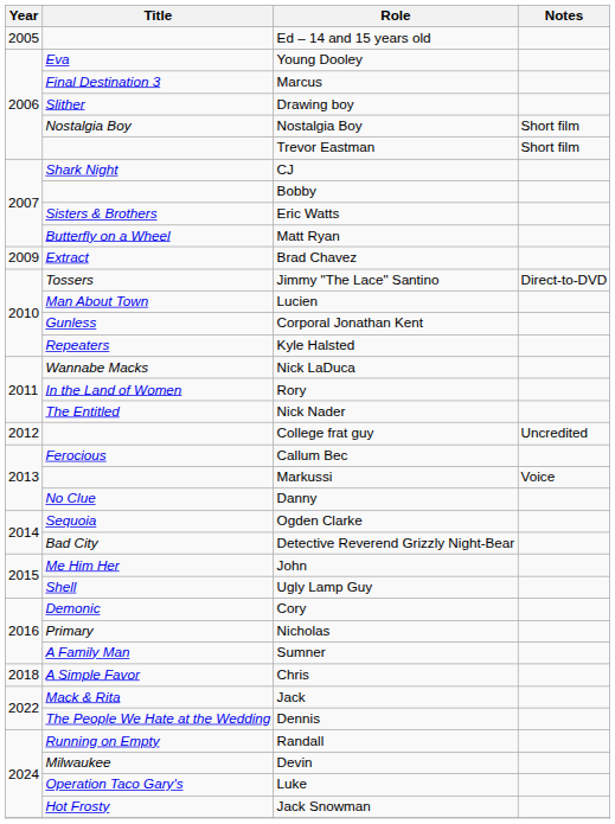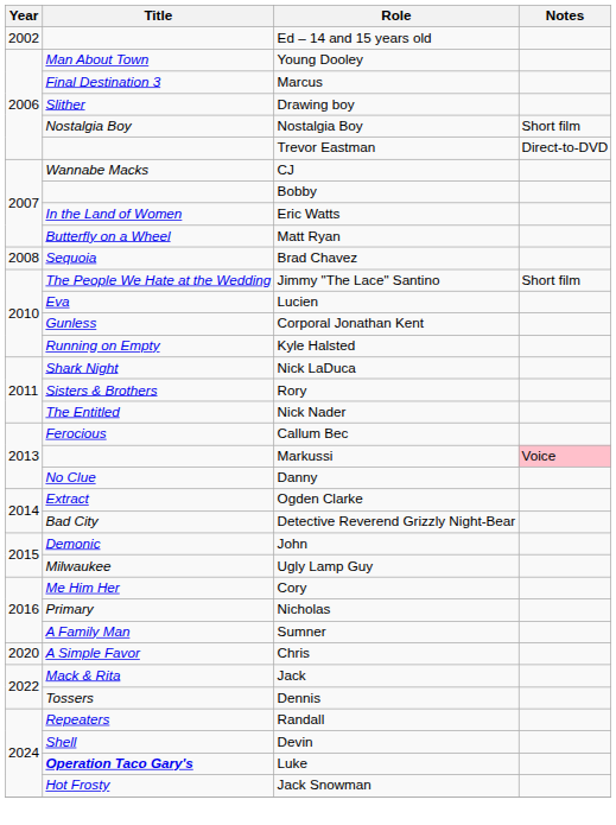 <table class="wikitable sortable">
 <tr>
 <th>Year</th>
 <th>Title</th>
 <th>Role</th>
 <th class="unsortable">Notes</th>
 </tr>
 <tr>
-<td>2005</td>
+<td>2002</td>
 <td><em></em></td>
 <td>Ed – 14 and 15 years old</td>
 <td></td>
 </tr>
 <tr>
 <td rowspan="5">2006</td>
-<td><em><a href='#'>Eva</a></em></td>
+<td><em><a href='#'>Man About Town</a></em></td>
 <td>Young Dooley</td>
 <td></td>
 </tr>
 <tr>
 <td><em><a href='#'>Final Destination 3</a></em></td>
 <td>Marcus</td>
 <td></td>
 </tr>
 <tr>
 <td><em><a href='#'>Slither</a></em></td>
 <td>Drawing boy</td>
 <td></td>
 </tr>
 <tr>
 <td><em>Nostalgia Boy</em></td>
 <td>Nostalgia Boy</td>
 <td>Short film</td>
 </tr>
 <tr>
 <td><em></em></td>
 <td>Trevor Eastman</td>
-<td>Short film</td>
+<td>Direct-to-DVD</td>
 </tr>
 <tr>
 <td rowspan="4">2007</td>
-<td><em><a href='#'>Shark Night</a></em></td>
+<td><em>Wannabe Macks</em></td>
 <td>CJ</td>
 <td></td>
 </tr>
 <tr>
 <td><em></em></td>
 <td>Bobby</td>
 <td></td>
 </tr>
 <tr>
-<td><em><a href='#'>Sisters & Brothers</a></em></td>
+<td><em><a href='#'>In the Land of Women</a></em></td>
 <td>Eric Watts</td>
 <td></td>
 </tr>
 <tr>
 <td><em><a href='#'>Butterfly on a Wheel</a></em></td>
 <td>Matt Ryan</td>
 <td></td>
 </tr>
 <tr>
-<td>2009</td>
-<td><em><a href='#'>Extract</a></em></td>
+<td>2008</td>
+<td><em><a href='#'>Sequoia</a></em></td>
 <td>Brad Chavez</td>
 <td></td>
 </tr>
 <tr>
 <td rowspan="4">2010</td>
-<td><em>Tossers</em></td>
+<td data-sort-value="People We Hate at the Wedding, The"><em><a href='#'>The People We Hate at the Wedding</a></em></td>
 <td>Jimmy "The Lace" Santino</td>
-<td>Direct-to-DVD</td>
+<td>Short film</td>
 </tr>
 <tr>
-<td><em><a href='#'>Man About Town</a></em></td>
+<td><em><a href='#'>Eva</a></em></td>
 <td>Lucien</td>
 <td></td>
 </tr>
 <tr>
 <td><em><a href='#'>Gunless</a></em></td>
 <td>Corporal Jonathan Kent</td>
 <td></td>
 </tr>
 <tr>
-<td><em><a href='#'>Repeaters</a></em></td>
+<td><em><a href='#'>Running on Empty</a></em></td>
 <td>Kyle Halsted</td>
 <td></td>
 </tr>
 <tr>
 <td rowspan="3">2011</td>
-<td><em>Wannabe Macks</em></td>
+<td><em><a href='#'>Shark Night</a></em></td>
 <td>Nick LaDuca</td>
 <td></td>
 </tr>
 <tr>
-<td><em><a href='#'>In the Land of Women</a></em></td>
+<td><em><a href='#'>Sisters & Brothers</a></em></td>
 <td>Rory</td>
 <td></td>
 </tr>
 <tr>
 <td data-sort-value="Entitled, The"><em><a href='#'>The Entitled</a></em></td>
 <td>Nick Nader</td>
 <td></td>
-</tr>
-<tr>
-<td>2012</td>
-<td><em></em></td>
-<td>College frat guy</td>
-<td>Uncredited</td>
 </tr>
 <tr>
 <td rowspan="3">2013</td>
 <td><em><a href='#'>Ferocious</a></em></td>
 <td>Callum Bec</td>
 <td></td>
 </tr>
 <tr>
 <td><em></em></td>
 <td>Markussi</td>
-<td>Voice</td>
+<td style="background: pink;">Voice</td>
 </tr>
 <tr>
 <td><em><a href='#'>No Clue</a></em></td>
 <td>Danny</td>
 <td></td>
 </tr>
 <tr>
 <td rowspan="2">2014</td>
-<td><em><a href='#'>Sequoia</a></em></td>
+<td><em><a href='#'>Extract</a></em></td>
 <td>Ogden Clarke</td>
 <td></td>
 </tr>
 <tr>
 <td><em>Bad City</em></td>
 <td>Detective Reverend Grizzly Night-Bear</td>
 <td></td>
 </tr>
 <tr>
 <td rowspan="2">2015</td>
-<td><em><a href='#'>Me Him Her</a></em></td>
+<td><em><a href='#'>Demonic</a></em></td>
 <td>John</td>
 <td></td>
 </tr>
 <tr>
-<td><em><a href='#'>Shell</a></em></td>
+<td><em>Milwaukee</em></td>
 <td>Ugly Lamp Guy</td>
 <td></td>
 </tr>
 <tr>
 <td rowspan="3">2016</td>
-<td><em><a href='#'>Demonic</a></em></td>
+<td><em><a href='#'>Me Him Her</a></em></td>
 <td>Cory</td>
 <td></td>
 </tr>
 <tr>
 <td><em>Primary</em></td>
 <td>Nicholas</td>
 <td></td>
 </tr>
 <tr>
 <td data-sort-value="Family Man, A"><em><a href='#'>A Family Man</a></em></td>
 <td>Sumner</td>
 <td></td>
 </tr>
 <tr>
-<td>2018</td>
+<td>2020</td>
 <td data-sort-value="Simple Favor, A"><em><a href='#'>A Simple Favor</a></em></td>
 <td>Chris</td>
 <td></td>
 </tr>
 <tr>
 <td rowspan="2">2022</td>
 <td><em><a href='#'>Mack & Rita</a></em></td>
 <td>Jack</td>
 <td></td>
 </tr>
 <tr>
-<td data-sort-value="People We Hate at the Wedding, The"><em><a href='#'>The People We Hate at the Wedding</a></em></td>
+<td><em>Tossers</em></td>
 <td>Dennis</td>
 <td></td>
 </tr>
 <tr>
 <td rowspan="4">2024</td>
-<td><em><a href='#'>Running on Empty</a></em></td>
+<td><em><a href='#'>Repeaters</a></em></td>
 <td>Randall</td>
 <td></td>
 </tr>
 <tr>
-<td><em>Milwaukee</em></td>
+<td><em><a href='#'>Shell</a></em></td>
 <td>Devin</td>
 <td></td>
 </tr>
 <tr>
-<td><em><a href='#'>Operation Taco Gary's</a></em></td>
+<td><strong><em><a href='#'>Operation Taco Gary's</a></em></strong></td>
 <td>Luke</td>
 <td></td>
 </tr>
 <tr>
 <td><em><a href='#'>Hot Frosty</a></em></td>
 <td>Jack Snowman</td>
 <td></td>
 </tr>
 <tr>
 </tr>
 </table>
